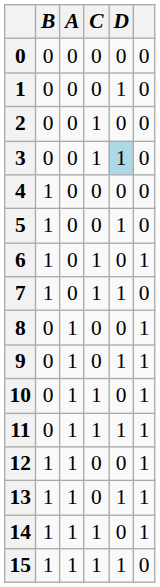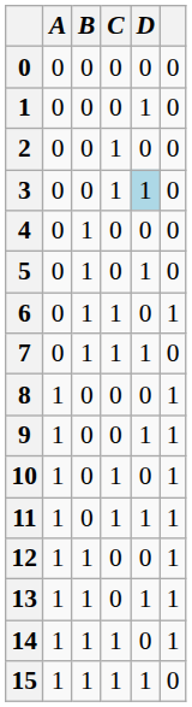 <table class="wikitable" style="text-align: center">
 <tr>
 <th> </th>
+<th><em>A</em></th>
 <th><em>B</em></th>
-<th><em>A</em></th>
 <th><em>C</em></th>
 <th><em>D</em></th>
 <th></th>
 </tr>
 <tr>
 <th scope="row">0</th>
 <td>0</td>
 <td>0</td>
 <td>0</td>
 <td>0</td>
 <td>0</td>
 </tr>
 <tr>
 <th scope="row">1</th>
 <td>0</td>
 <td>0</td>
 <td>0</td>
 <td>1</td>
 <td>0</td>
 </tr>
 <tr>
 <th scope="row">2</th>
 <td>0</td>
 <td>0</td>
 <td>1</td>
 <td>0</td>
 <td>0</td>
 </tr>
 <tr>
 <th scope="row">3</th>
 <td>0</td>
 <td>0</td>
 <td>1</td>
 <td style="background: lightblue;">1</td>
 <td>0</td>
 </tr>
 <tr>
 <th scope="row">4</th>
+<td>0</td>
 <td>1</td>
-<td>0</td>
 <td>0</td>
 <td>0</td>
 <td>0</td>
 </tr>
 <tr>
 <th scope="row">5</th>
+<td>0</td>
 <td>1</td>
-<td>0</td>
 <td>0</td>
 <td>1</td>
 <td>0</td>
 </tr>
 <tr>
 <th scope="row">6</th>
+<td>0</td>
+<td>1</td>
+<td>1</td>
+<td>0</td>
+<td>1</td>
+</tr>
+<tr>
+<th scope="row">7</th>
+<td>0</td>
+<td>1</td>
+<td>1</td>
+<td>1</td>
+<td>0</td>
+</tr>
+<tr>
+<th scope="row">8</th>
+<td>1</td>
+<td>0</td>
+<td>0</td>
+<td>0</td>
+<td>1</td>
+</tr>
+<tr>
+<th scope="row">9</th>
+<td>1</td>
+<td>0</td>
+<td>0</td>
+<td>1</td>
+<td>1</td>
+</tr>
+<tr>
+<th scope="row">10</th>
 <td>1</td>
 <td>0</td>
 <td>1</td>
 <td>0</td>
 <td>1</td>
 </tr>
 <tr>
-<th scope="row">7</th>
+<th scope="row">11</th>
 <td>1</td>
 <td>0</td>
-<td>1</td>
-<td>1</td>
-<td>0</td>
-</tr>
-<tr>
-<th scope="row">8</th>
-<td>0</td>
-<td>1</td>
-<td>0</td>
-<td>0</td>
-<td>1</td>
-</tr>
-<tr>
-<th scope="row">9</th>
-<td>0</td>
-<td>1</td>
-<td>0</td>
-<td>1</td>
-<td>1</td>
-</tr>
-<tr>
-<th scope="row">10</th>
-<td>0</td>
-<td>1</td>
-<td>1</td>
-<td>0</td>
-<td>1</td>
-</tr>
-<tr>
-<th scope="row">11</th>
-<td>0</td>
-<td>1</td>
 <td>1</td>
 <td>1</td>
 <td>1</td>
 </tr>
 <tr>
 <th scope="row">12</th>
 <td>1</td>
 <td>1</td>
 <td>0</td>
 <td>0</td>
 <td>1</td>
 </tr>
 <tr>
 <th scope="row">13</th>
 <td>1</td>
 <td>1</td>
 <td>0</td>
 <td>1</td>
 <td>1</td>
 </tr>
 <tr>
 <th scope="row">14</th>
 <td>1</td>
 <td>1</td>
 <td>1</td>
 <td>0</td>
 <td>1</td>
 </tr>
 <tr>
 <th scope="column">15</th>
 <td>1</td>
 <td>1</td>
 <td>1</td>
 <td>1</td>
 <td>0</td>
 </tr>
 </table>
